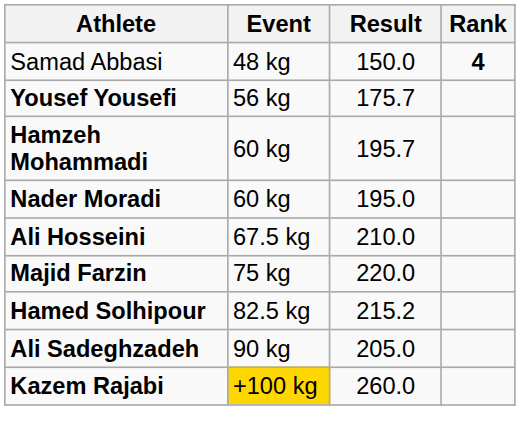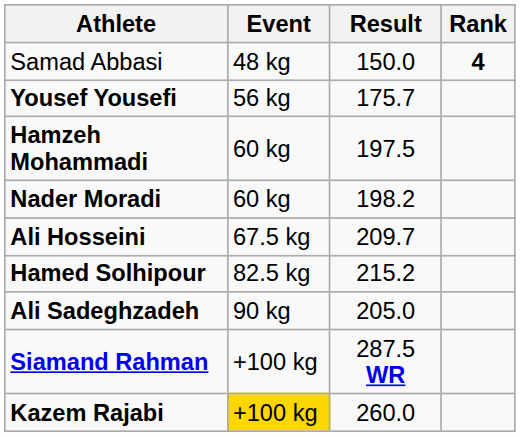 <table class="wikitable" width="50%" style="text-align:center; font-size:90%">
 <tr>
 <th width="40%">Athlete</th>
 <th width="15%">Event</th>
 <th width="20%">Result</th>
 <th width="10%">Rank</th>
 </tr>
 <tr>
 <td align="left">Samad Abbasi</td>
 <td align="left">48 kg</td>
 <td>150.0</td>
 <td><strong>4</strong></td>
 </tr>
 <tr>
 <td align="left"><strong>Yousef Yousefi</strong></td>
 <td align="left">56 kg</td>
 <td>175.7</td>
 <td></td>
 </tr>
 <tr>
 <td align="left"><strong>Hamzeh Mohammadi</strong></td>
 <td align="left">60 kg</td>
-<td>195.7</td>
+<td>197.5</td>
 <td></td>
 </tr>
 <tr>
 <td align="left"><strong>Nader Moradi</strong></td>
 <td align="left">60 kg</td>
-<td>195.0</td>
+<td>198.2</td>
 <td></td>
 </tr>
 <tr>
 <td align="left"><strong>Ali Hosseini</strong></td>
 <td align="left">67.5 kg</td>
-<td>210.0</td>
-<td></td>
-</tr>
-<tr>
-<td align="left"><strong>Majid Farzin</strong></td>
-<td align="left">75 kg</td>
-<td>220.0</td>
+<td>209.7</td>
 <td></td>
 </tr>
 <tr>
 <td align="left"><strong>Hamed Solhipour</strong></td>
 <td align="left">82.5 kg</td>
 <td>215.2</td>
 <td></td>
 </tr>
 <tr>
 <td align="left"><strong>Ali Sadeghzadeh</strong></td>
 <td align="left">90 kg</td>
 <td>205.0</td>
 <td></td>
 </tr>
 <tr>
+<td align="left"><strong><a href='#'>Siamand Rahman</a></strong></td>
+<td align="left">+100 kg</td>
+<td>287.5 <strong><a href='#'>WR</a></strong></td>
+<td></td>
+</tr>
+<tr>
 <td align="left"><strong>Kazem Rajabi</strong></td>
 <td align="left" style="background: gold;">+100 kg</td>
 <td>260.0</td>
 <td></td>
 </tr>
 </table>
